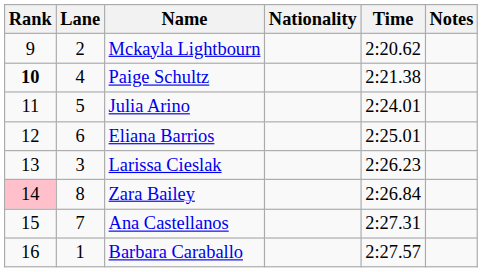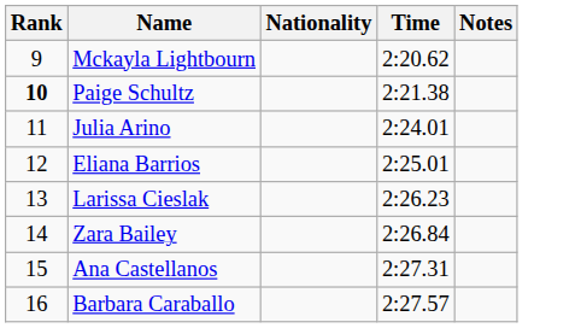 <table class="wikitable sortable" style="text-align:center">
 <tr>
 <th>Rank</th>
-<th>Lane</th>
 <th>Name</th>
 <th>Nationality</th>
 <th>Time</th>
 <th>Notes</th>
 </tr>
 <tr>
 <td>9</td>
-<td>2</td>
 <td align=left><a href='#'>Mckayla Lightbourn</a></td>
 <td align=left></td>
 <td>2:20.62</td>
 <td></td>
 </tr>
 <tr>
 <td><strong>10</strong></td>
-<td>4</td>
 <td align=left><a href='#'>Paige Schultz</a></td>
 <td align=left></td>
 <td>2:21.38</td>
 <td></td>
 </tr>
 <tr>
 <td>11</td>
-<td>5</td>
 <td align=left><a href='#'>Julia Arino</a></td>
 <td align=left></td>
 <td>2:24.01</td>
 <td></td>
 </tr>
 <tr>
 <td>12</td>
-<td>6</td>
 <td align=left><a href='#'>Eliana Barrios</a></td>
 <td align=left></td>
 <td>2:25.01</td>
 <td></td>
 </tr>
 <tr>
 <td>13</td>
-<td>3</td>
 <td align=left><a href='#'>Larissa Cieslak</a></td>
 <td align=left></td>
 <td>2:26.23</td>
 <td></td>
 </tr>
 <tr>
-<td style="background: pink;">14</td>
-<td>8</td>
+<td>14</td>
 <td align=left><a href='#'>Zara Bailey</a></td>
 <td align=left></td>
 <td>2:26.84</td>
 <td></td>
 </tr>
 <tr>
 <td>15</td>
-<td>7</td>
 <td align=left><a href='#'>Ana Castellanos</a></td>
 <td align=left></td>
 <td>2:27.31</td>
 <td></td>
 </tr>
 <tr>
 <td>16</td>
-<td>1</td>
 <td align=left><a href='#'>Barbara Caraballo</a></td>
 <td align=left></td>
 <td>2:27.57</td>
 <td></td>
 </tr>
 </table>
